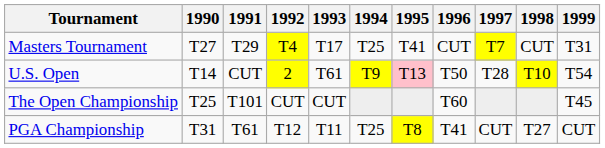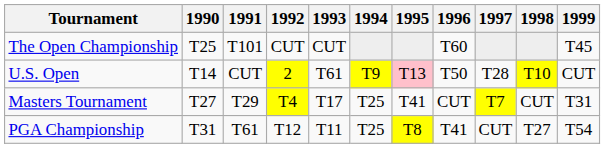 <table class="wikitable" style="font-size:95%;text-align:center;">
 <tr>
 <th>Tournament</th>
 <th>1990</th>
 <th>1991</th>
 <th>1992</th>
 <th>1993</th>
 <th>1994</th>
 <th>1995</th>
 <th>1996</th>
 <th>1997</th>
 <th>1998</th>
 <th>1999</th>
 </tr>
 <tr>
+<td align=left><a href='#'>The Open Championship</a></td>
+<td>T25</td>
+<td>T101</td>
+<td>CUT</td>
+<td>CUT</td>
+<td style="background:#eeeeee;"></td>
+<td style="background:#eeeeee;"></td>
+<td>T60</td>
+<td style="background:#eeeeee;"></td>
+<td style="background:#eeeeee;"></td>
+<td>T45</td>
+</tr>
+<tr>
+<td align=left><a href='#'>U.S. Open</a></td>
+<td>T14</td>
+<td>CUT</td>
+<td style="background:yellow;">2</td>
+<td>T61</td>
+<td style="background:yellow;">T9</td>
+<td style="background: pink;">T13</td>
+<td>T50</td>
+<td>T28</td>
+<td style="background:yellow;">T10</td>
+<td>CUT</td>
+</tr>
+<tr>
 <td align=left><a href='#'>Masters Tournament</a></td>
 <td>T27</td>
 <td>T29</td>
 <td style="background:yellow;">T4</td>
 <td>T17</td>
 <td>T25</td>
 <td>T41</td>
 <td>CUT</td>
 <td style="background:yellow;">T7</td>
 <td>CUT</td>
 <td>T31</td>
 </tr>
 <tr>
-<td align=left><a href='#'>U.S. Open</a></td>
-<td>T14</td>
-<td>CUT</td>
-<td style="background:yellow;">2</td>
-<td>T61</td>
-<td style="background:yellow;">T9</td>
-<td style="background: pink;">T13</td>
-<td>T50</td>
-<td>T28</td>
-<td style="background:yellow;">T10</td>
-<td>T54</td>
-</tr>
-<tr>
-<td align=left><a href='#'>The Open Championship</a></td>
-<td>T25</td>
-<td>T101</td>
-<td>CUT</td>
-<td>CUT</td>
-<td style="background:#eeeeee;"></td>
-<td style="background:#eeeeee;"></td>
-<td>T60</td>
-<td style="background:#eeeeee;"></td>
-<td style="background:#eeeeee;"></td>
-<td>T45</td>
-</tr>
-<tr>
 <td align=left><a href='#'>PGA Championship</a></td>
 <td>T31</td>
 <td>T61</td>
 <td>T12</td>
 <td>T11</td>
 <td>T25</td>
 <td style="background:yellow;">T8</td>
 <td>T41</td>
 <td>CUT</td>
 <td>T27</td>
-<td>CUT</td>
+<td>T54</td>
 </tr>
 </table>
